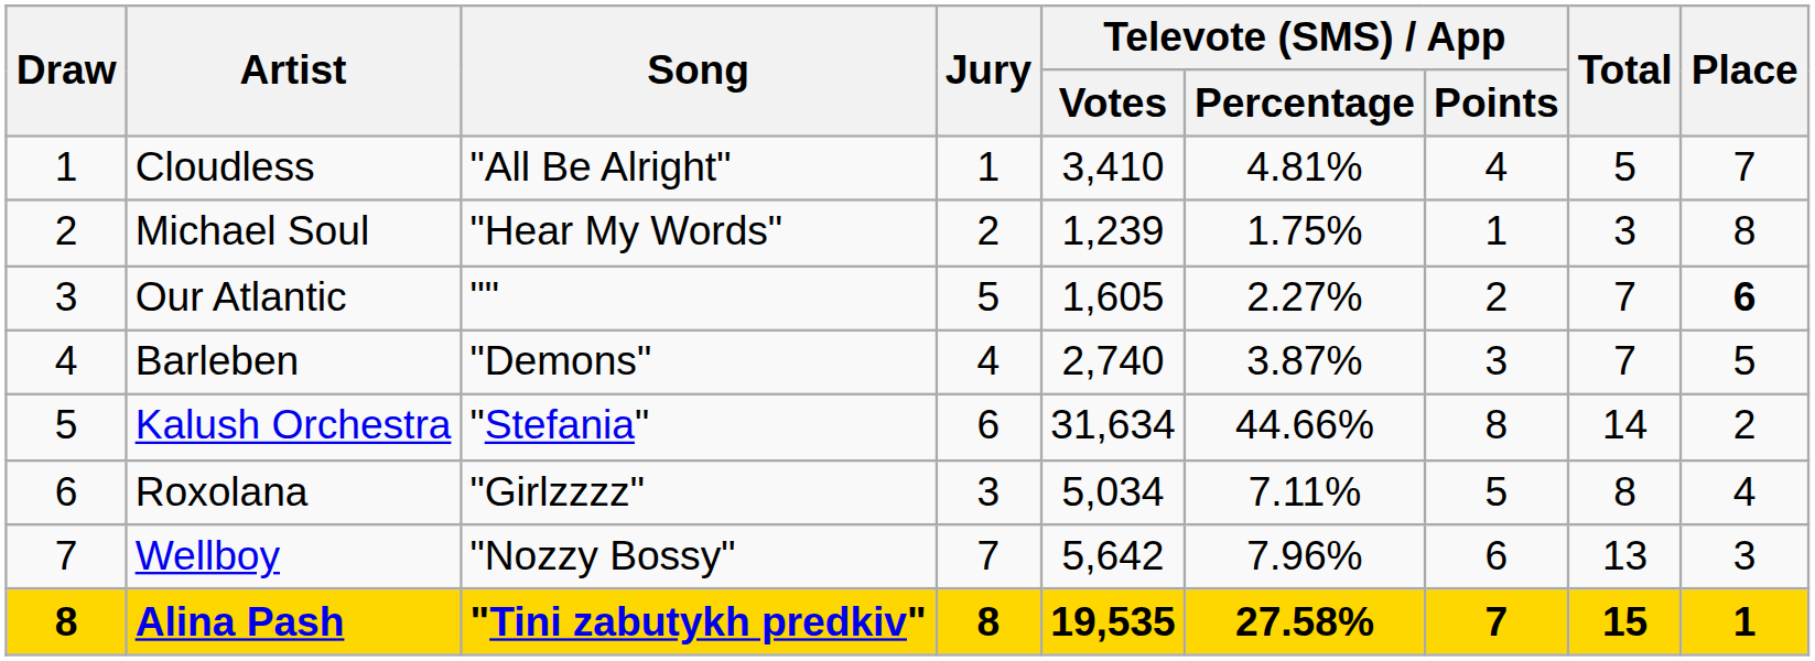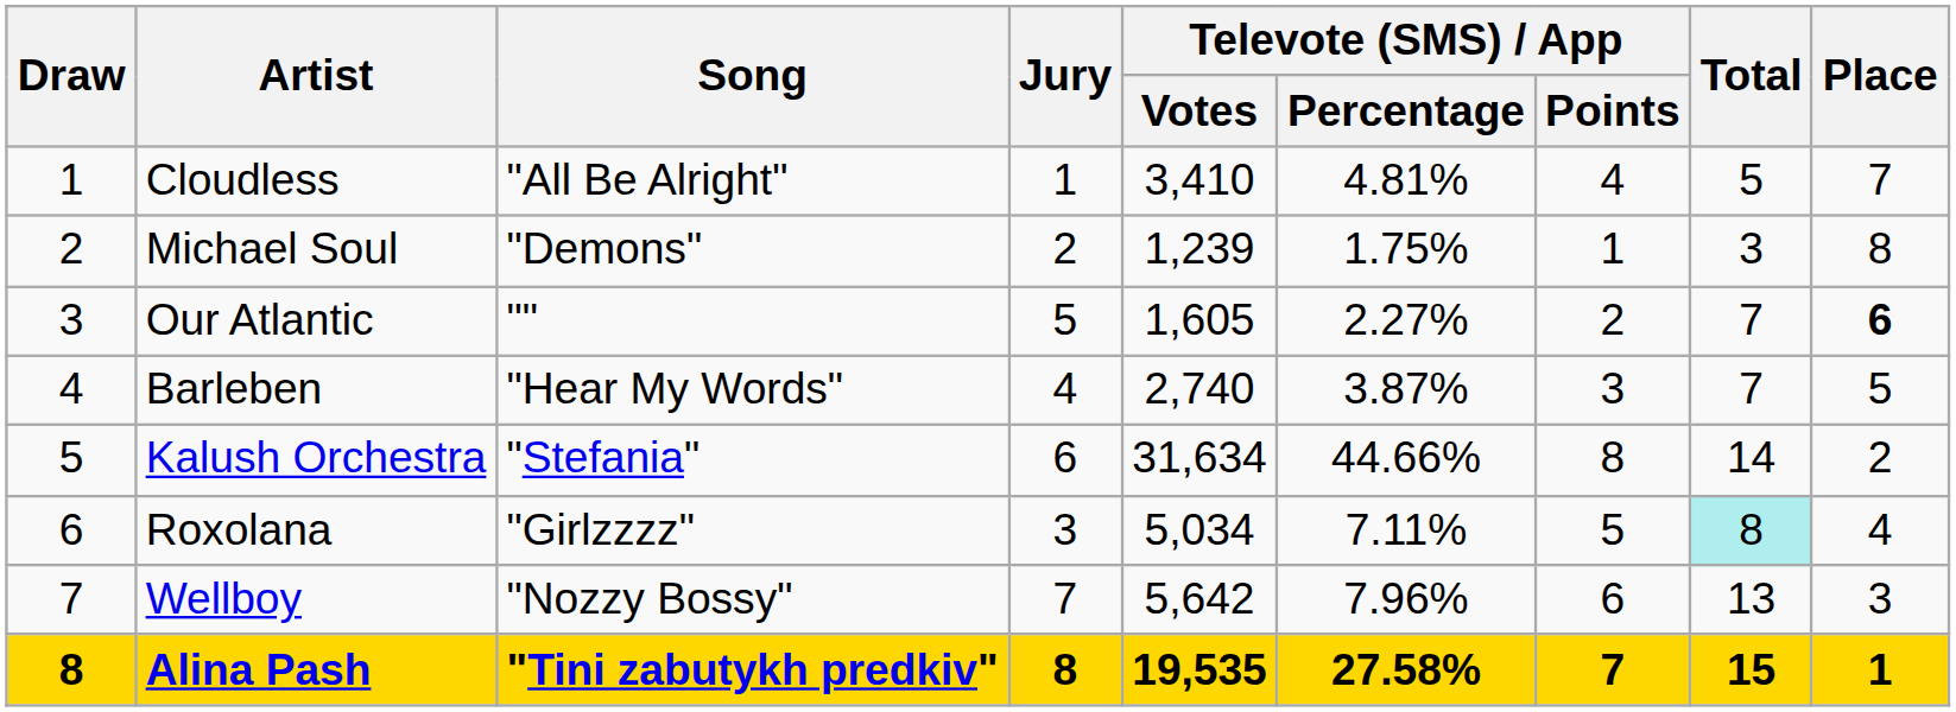 <table class="wikitable sortable" style="margin: 1em auto 1em auto; text-align:center;">
 <tr>
 <th rowspan="2">Draw</th>
 <th rowspan="2">Artist</th>
 <th rowspan="2">Song</th>
 <th rowspan="2">Jury</th>
 <th colspan="3">Televote (SMS) / App</th>
 <th rowspan="2">Total</th>
 <th rowspan="2">Place</th>
 </tr>
 <tr>
 <th>Votes</th>
 <th>Percentage</th>
 <th>Points</th>
 </tr>
 <tr>
 <td>1</td>
 <td align="left">Cloudless</td>
 <td align="left">"All Be Alright"</td>
 <td>1</td>
 <td>3,410</td>
 <td>4.81%</td>
 <td>4</td>
 <td>5</td>
 <td>7</td>
 </tr>
 <tr>
 <td>2</td>
 <td align="left">Michael Soul</td>
-<td align="left">"Hear My Words"</td>
+<td align="left">"Demons"</td>
 <td>2</td>
 <td>1,239</td>
 <td>1.75%</td>
 <td>1</td>
 <td>3</td>
 <td>8</td>
 </tr>
 <tr>
 <td>3</td>
 <td align="left">Our Atlantic</td>
 <td align="left">""</td>
 <td>5</td>
 <td>1,605</td>
 <td>2.27%</td>
 <td>2</td>
 <td>7</td>
 <td><strong>6</strong></td>
 </tr>
 <tr>
 <td>4</td>
 <td align="left">Barleben</td>
-<td align="left">"Demons"</td>
+<td align="left">"Hear My Words"</td>
 <td>4</td>
 <td>2,740</td>
 <td>3.87%</td>
 <td>3</td>
 <td>7</td>
 <td>5</td>
 </tr>
 <tr>
 <td>5</td>
 <td align="left"><a href='#'>Kalush Orchestra</a></td>
 <td align="left">"<a href='#'>Stefania</a>"</td>
 <td>6</td>
 <td>31,634</td>
 <td>44.66%</td>
 <td>8</td>
 <td>14</td>
 <td>2</td>
 </tr>
 <tr>
 <td>6</td>
 <td align="left">Roxolana</td>
 <td align="left">"Girlzzzz"</td>
 <td>3</td>
 <td>5,034</td>
 <td>7.11%</td>
 <td>5</td>
-<td>8</td>
+<td style="background: paleturquoise;">8</td>
 <td>4</td>
 </tr>
 <tr>
 <td>7</td>
 <td align="left"><a href='#'>Wellboy</a></td>
 <td align="left">"Nozzy Bossy"</td>
 <td>7</td>
 <td>5,642</td>
 <td>7.96%</td>
 <td>6</td>
 <td>13</td>
 <td>3</td>
 </tr>
 <tr style="font-weight:bold;background-color:gold;">
 <td>8</td>
 <td align="left"><a href='#'>Alina Pash</a></td>
 <td align="left">"<a href='#'>Tini zabutykh predkiv</a>"</td>
 <td>8</td>
 <td>19,535</td>
 <td>27.58%</td>
 <td>7</td>
 <td>15</td>
 <td>1</td>
 </tr>
 </table>
